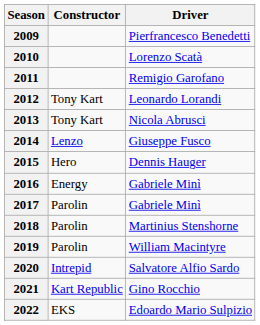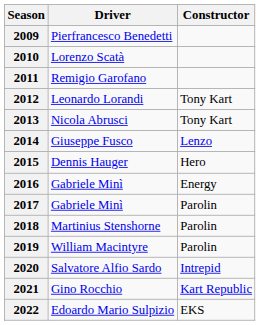 <table class="wikitable" style="font-size: 95%;">
 <tr>
 <th>Season</th>
+<th>Driver</th>
 <th>Constructor</th>
-<th>Driver</th>
 </tr>
 <tr>
 <th>2009</th>
+<td> <a href='#'>Pierfrancesco Benedetti</a></td>
 <td></td>
-<td> <a href='#'>Pierfrancesco Benedetti</a></td>
 </tr>
 <tr>
 <th>2010</th>
+<td> <a href='#'>Lorenzo Scatà</a></td>
 <td></td>
-<td> <a href='#'>Lorenzo Scatà</a></td>
 </tr>
 <tr>
 <th>2011</th>
+<td> <a href='#'>Remigio Garofano</a></td>
 <td></td>
-<td> <a href='#'>Remigio Garofano</a></td>
 </tr>
 <tr>
 <th>2012</th>
+<td> <a href='#'>Leonardo Lorandi</a></td>
 <td>Tony Kart</td>
-<td> <a href='#'>Leonardo Lorandi</a></td>
 </tr>
 <tr>
 <th>2013</th>
+<td> <a href='#'>Nicola Abrusci</a></td>
 <td>Tony Kart</td>
-<td> <a href='#'>Nicola Abrusci</a></td>
 </tr>
 <tr>
 <th>2014</th>
+<td> <a href='#'>Giuseppe Fusco</a></td>
 <td><a href='#'>Lenzo</a></td>
-<td> <a href='#'>Giuseppe Fusco</a></td>
 </tr>
 <tr>
 <th>2015</th>
+<td> <a href='#'>Dennis Hauger</a></td>
 <td>Hero</td>
-<td> <a href='#'>Dennis Hauger</a></td>
 </tr>
 <tr>
 <th>2016</th>
+<td> <a href='#'>Gabriele Minì</a></td>
 <td>Energy</td>
-<td> <a href='#'>Gabriele Minì</a></td>
 </tr>
 <tr>
 <th>2017</th>
+<td> <a href='#'>Gabriele Minì</a></td>
 <td>Parolin</td>
-<td> <a href='#'>Gabriele Minì</a></td>
 </tr>
 <tr>
 <th>2018</th>
+<td> <a href='#'>Martinius Stenshorne</a></td>
 <td>Parolin</td>
-<td> <a href='#'>Martinius Stenshorne</a></td>
 </tr>
 <tr>
 <th>2019</th>
+<td> <a href='#'>William Macintyre</a></td>
 <td>Parolin</td>
-<td> <a href='#'>William Macintyre</a></td>
 </tr>
 <tr>
 <th>2020</th>
+<td> <a href='#'>Salvatore Alfio Sardo</a></td>
 <td><a href='#'>Intrepid</a></td>
-<td> <a href='#'>Salvatore Alfio Sardo</a></td>
 </tr>
 <tr>
 <th>2021</th>
+<td> <a href='#'>Gino Rocchio</a></td>
 <td><a href='#'>Kart Republic</a></td>
-<td> <a href='#'>Gino Rocchio</a></td>
 </tr>
 <tr>
 <th>2022</th>
+<td> <a href='#'>Edoardo Mario Sulpizio</a></td>
 <td>EKS</td>
-<td> <a href='#'>Edoardo Mario Sulpizio</a></td>
 </tr>
 </table>
